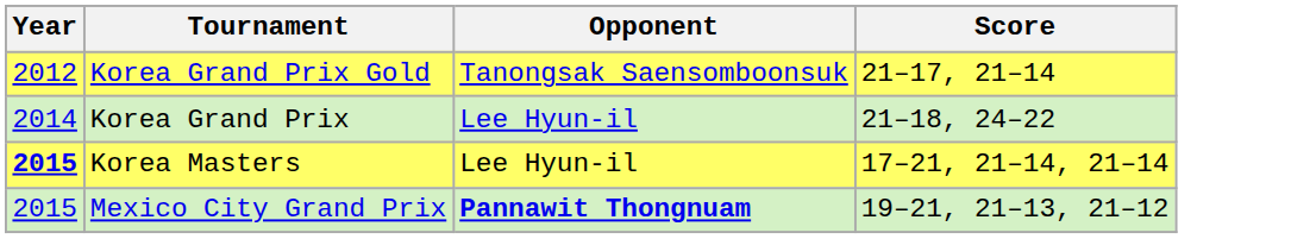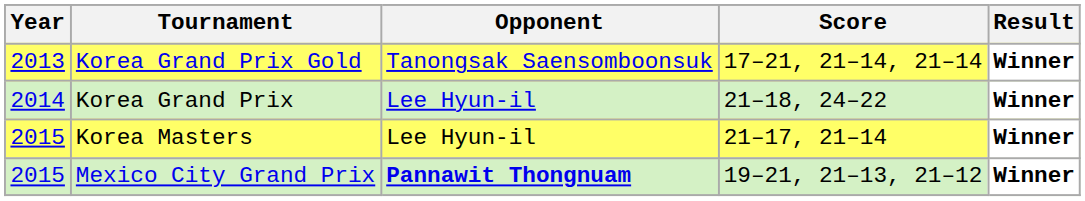 <table class="sortable wikitable" style="font-size: 90%;">
 <tr>
 <th>Year</th>
 <th>Tournament</th>
 <th>Opponent</th>
 <th>Score</th>
+<th>Result</th>
 </tr>
 <tr style="background:#FFFF67">
-<td align="center"><a href='#'>2012</a></td>
+<td align="center"><a href='#'>2013</a></td>
 <td align="left"><a href='#'>Korea Grand Prix Gold</a></td>
 <td align="left"> <a href='#'>Tanongsak Saensomboonsuk</a></td>
-<td align="left">21–17, 21–14</td>
+<td align="left">17–21, 21–14, 21–14</td>
+<td style="text-align:left; background:white"> <strong>Winner</strong></td>
 </tr>
 <tr style="background:#D4F1C5">
 <td align="center"><a href='#'>2014</a></td>
 <td align="left">Korea Grand Prix</td>
 <td align="left"> <a href='#'>Lee Hyun-il</a></td>
 <td align="left">21–18, 24–22</td>
+<td style="text-align:left; background:white"> <strong>Winner</strong></td>
 </tr>
 <tr style="background:#FFFF67">
-<td align="center"><strong><a href='#'>2015</a></strong></td>
+<td align="center"><a href='#'>2015</a></td>
 <td align="left">Korea Masters</td>
 <td align="left"> Lee Hyun-il</td>
-<td align="left">17–21, 21–14, 21–14</td>
+<td align="left">21–17, 21–14</td>
+<td style="text-align:left; background:white"> <strong>Winner</strong></td>
 </tr>
 <tr style="background:#D4F1C5">
 <td align="center"><a href='#'>2015</a></td>
 <td align="left"><a href='#'>Mexico City Grand Prix</a></td>
 <td align="left"><strong> <a href='#'>Pannawit Thongnuam</a></strong></td>
 <td align="left">19–21, 21–13, 21–12</td>
+<td style="text-align:left; background:white"> <strong>Winner</strong></td>
 </tr>
 </table>
